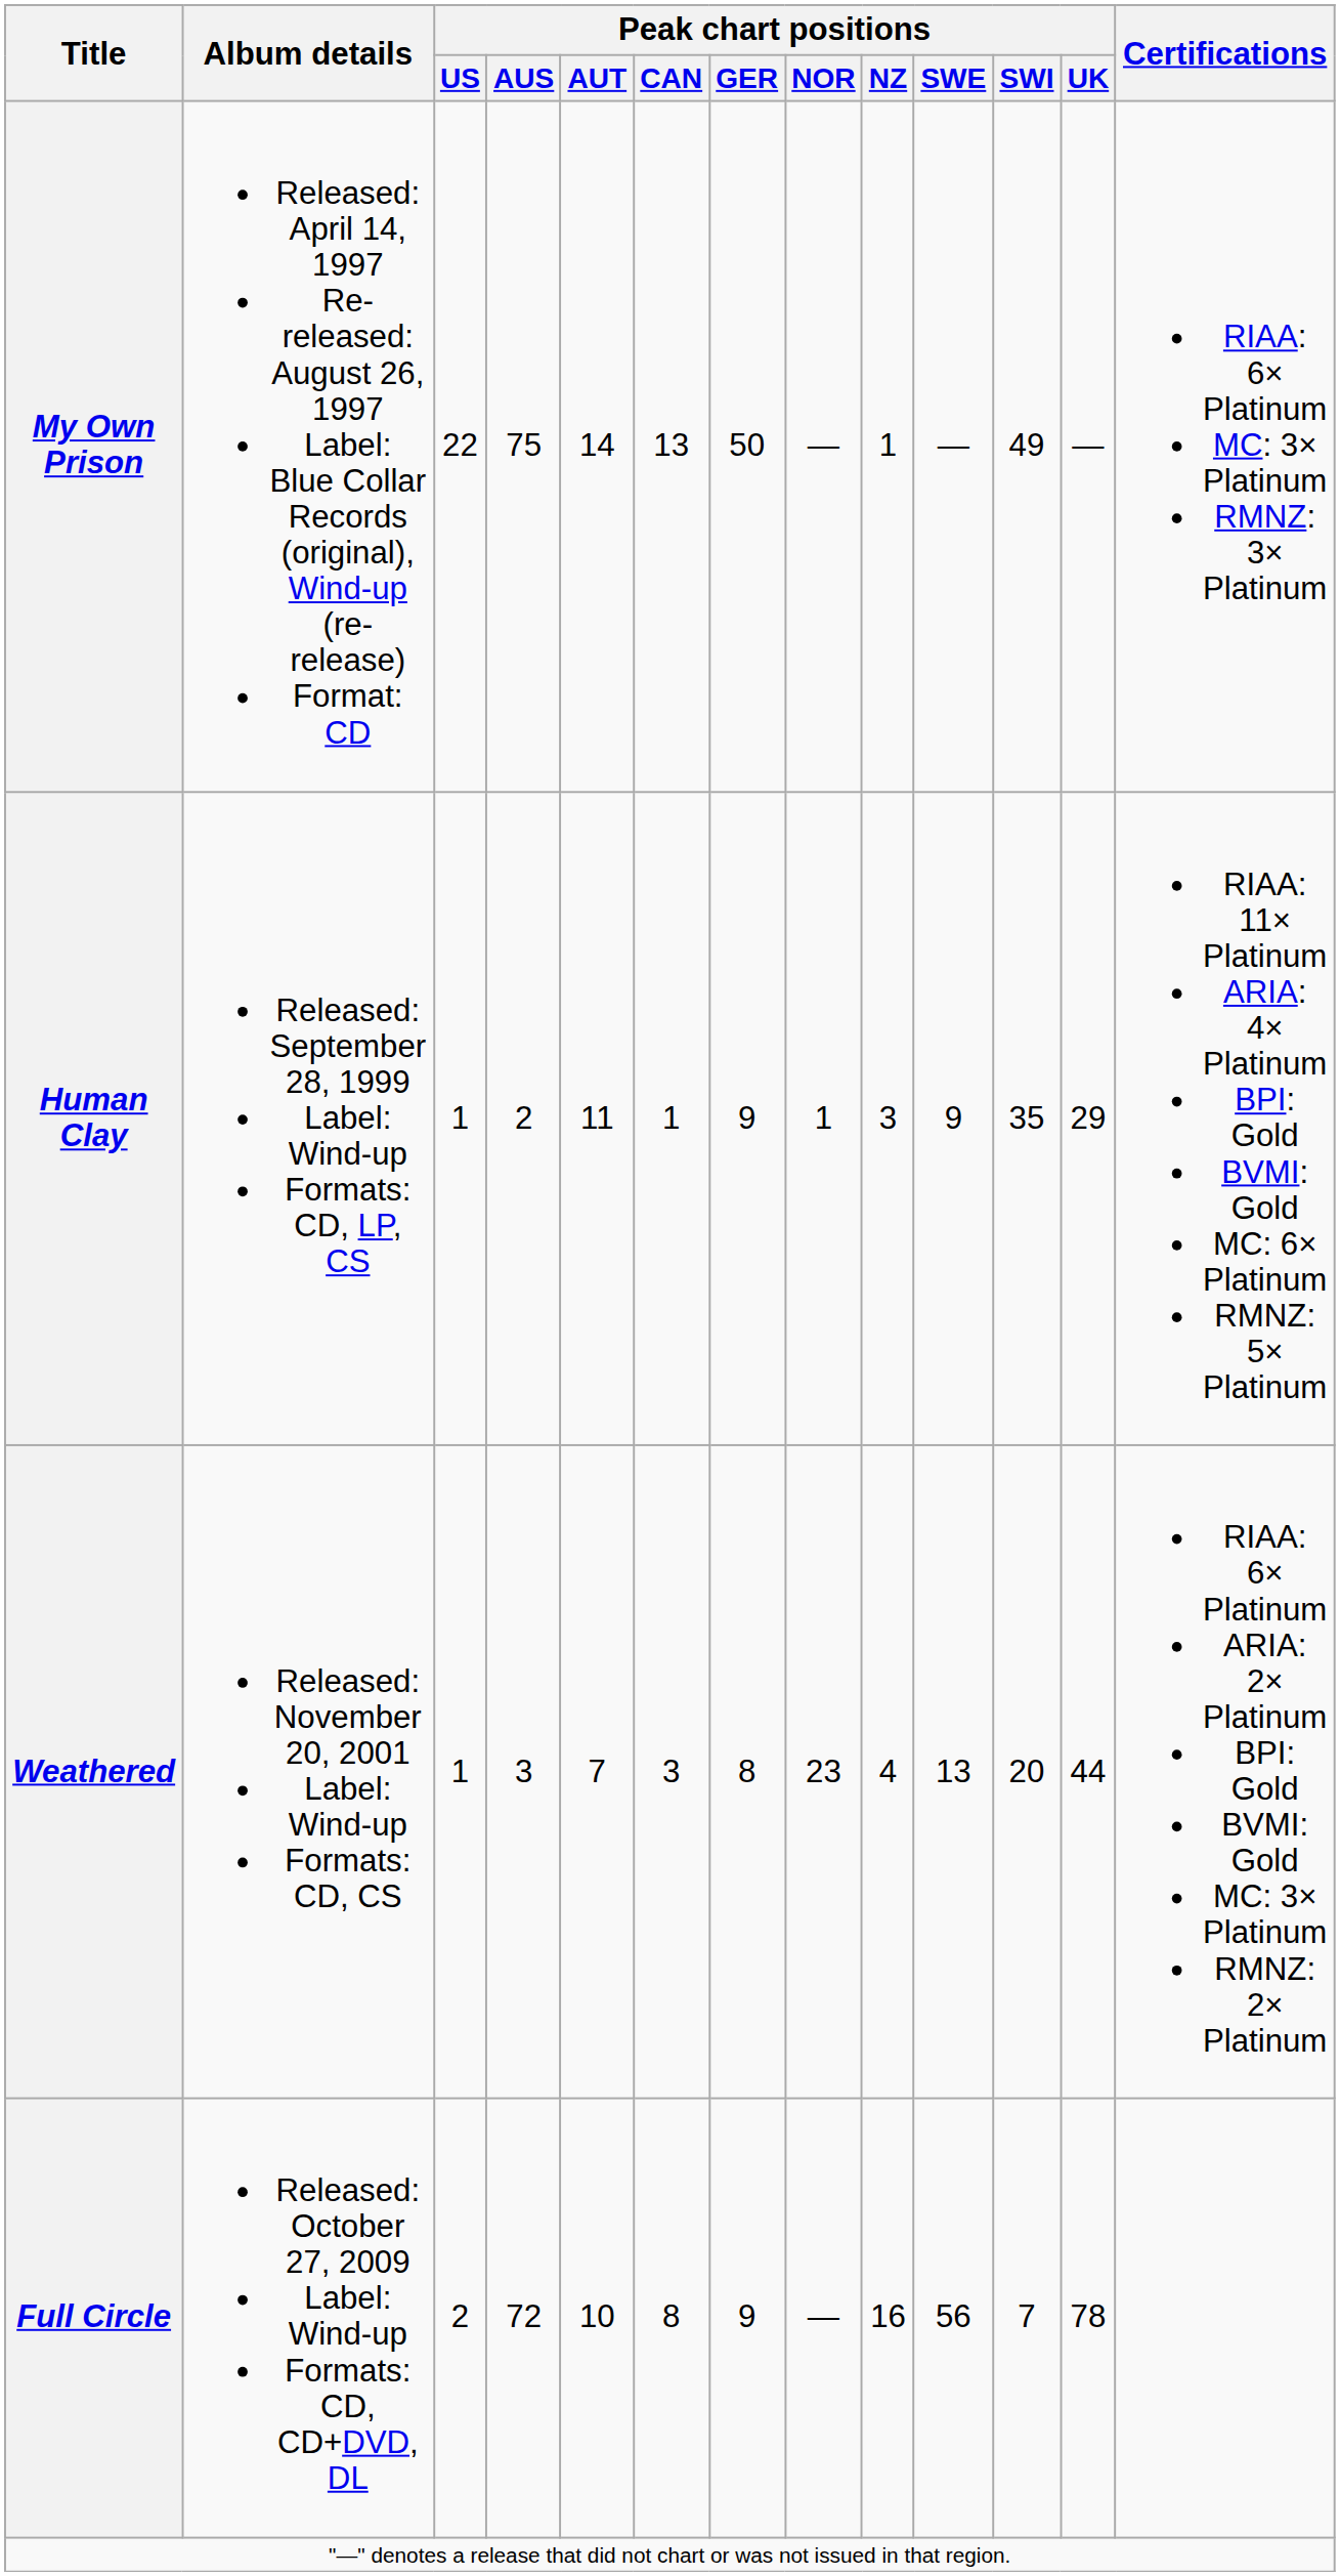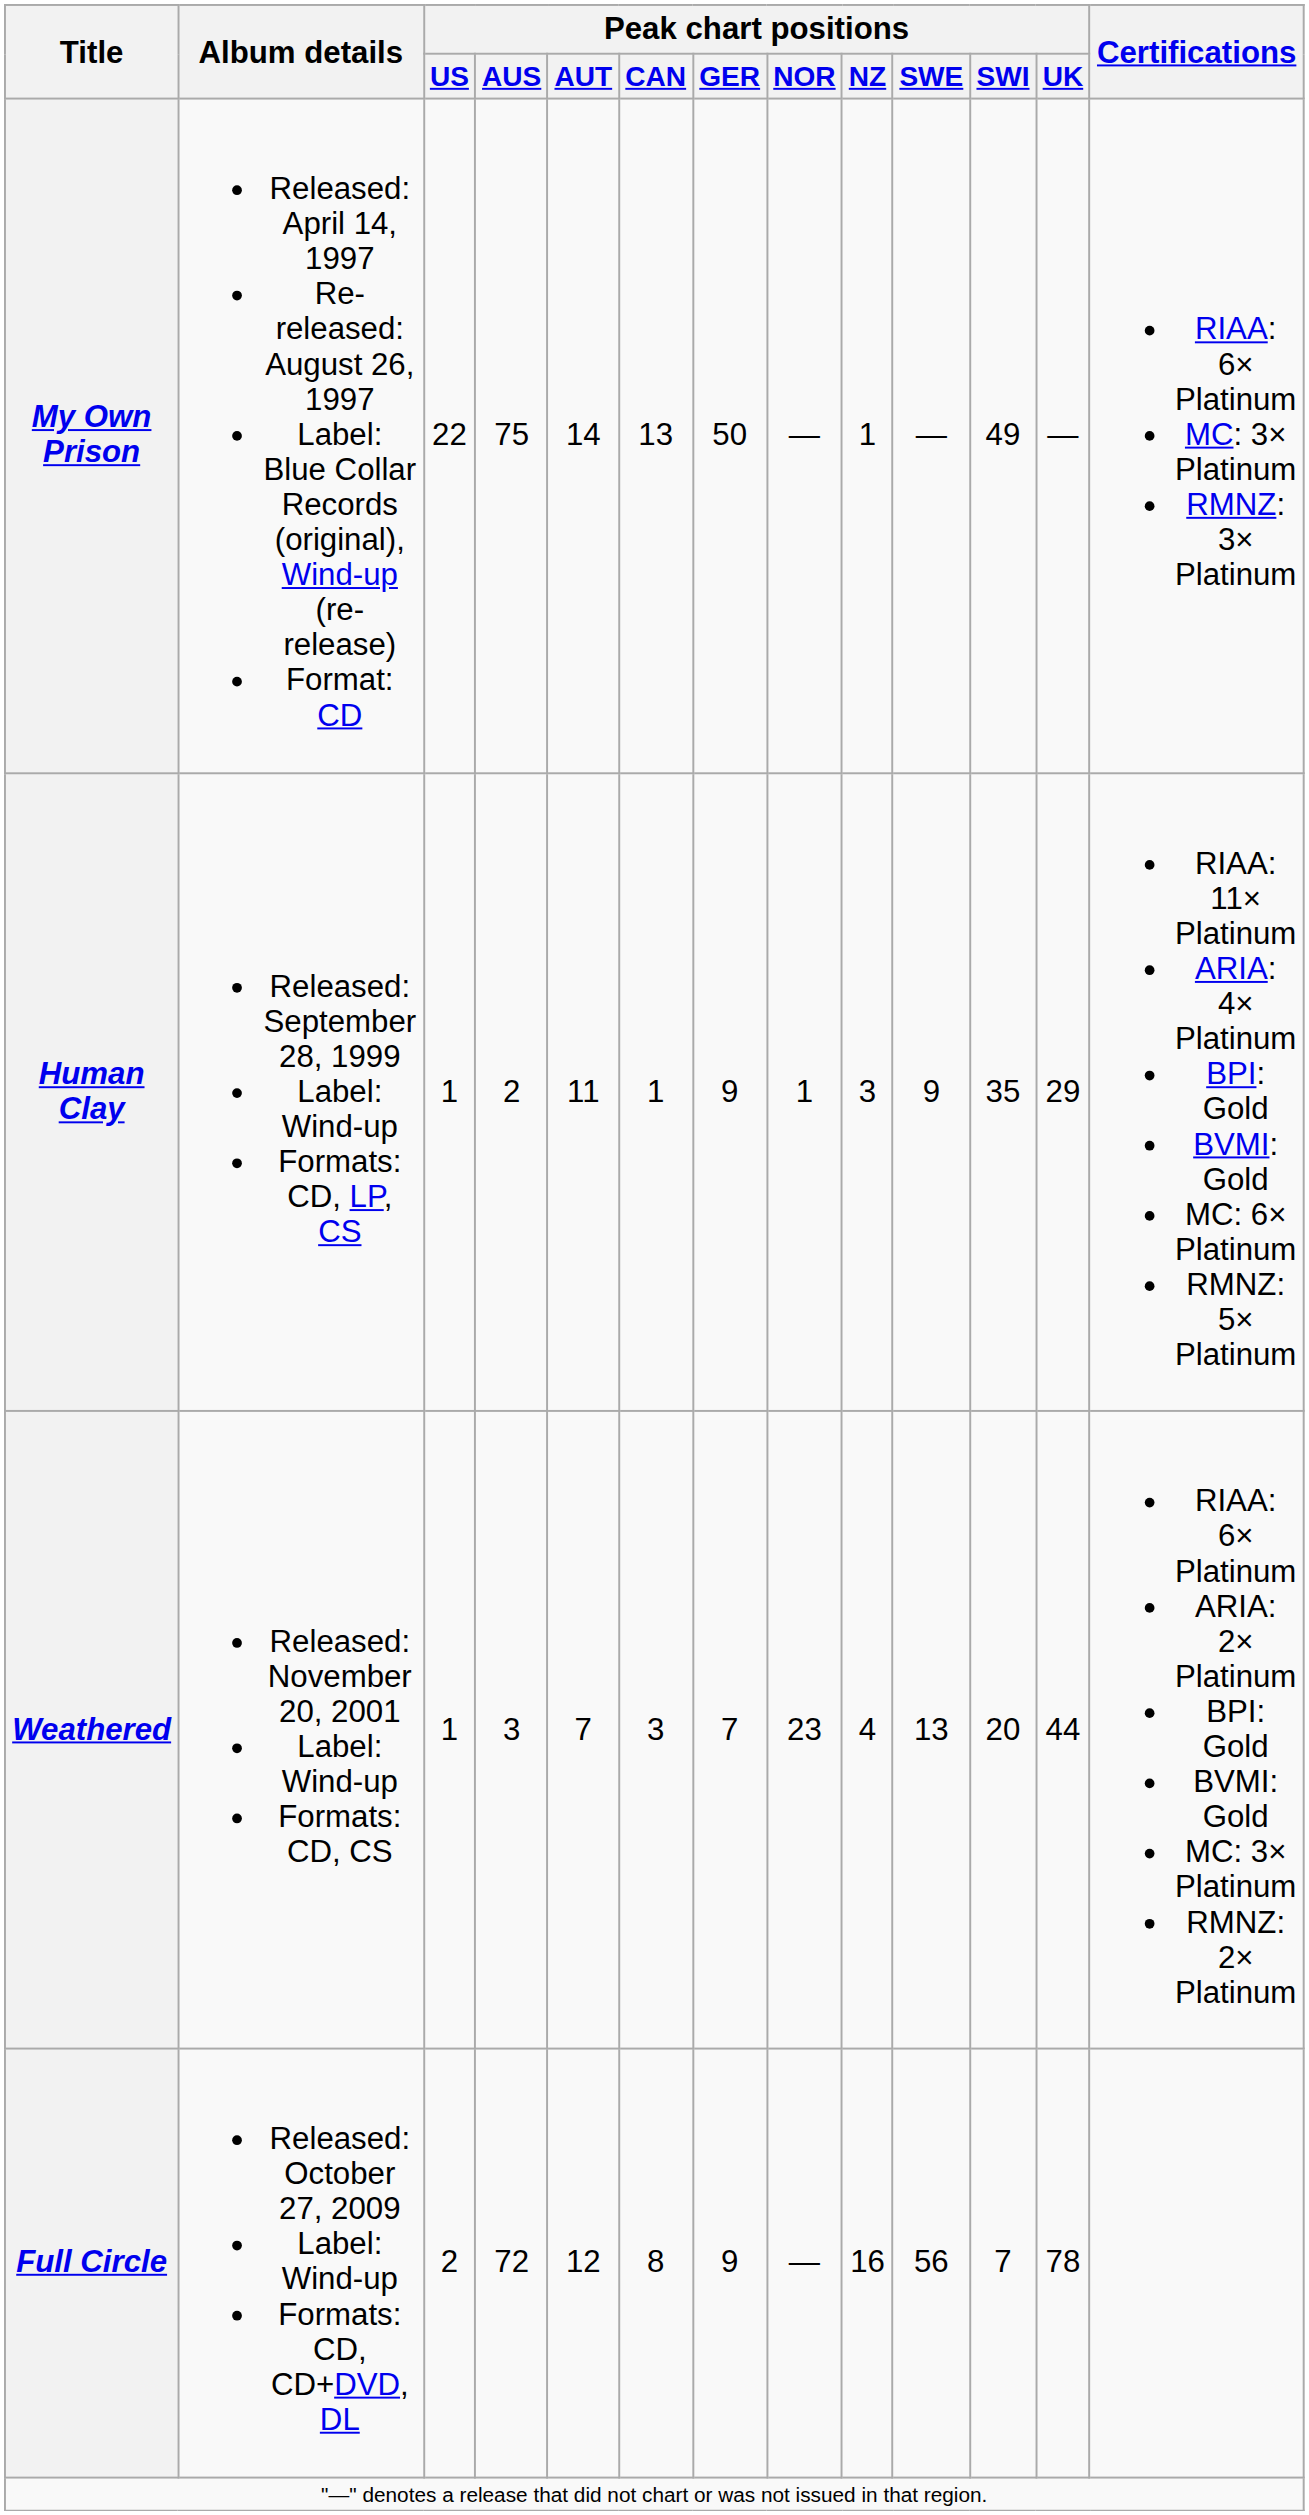 <table class="wikitable plainrowheaders" style="text-align:center;">
 <tr>
 <th scope="col" rowspan="2" style="width:14em;">Title</th>
 <th scope="col" rowspan="2" style="width:18em;">Album details</th>
 <th scope="col" colspan="10">Peak chart positions</th>
 <th scope="col" rowspan="2" style="width:12em;"><a href='#'>Certifications</a></th>
 </tr>
 <tr>
 <th scope="col" style="width:3em;font-size:90%;"><a href='#'>US</a><br></th>
 <th scope="col" style="width:3em;font-size:90%;"><a href='#'>AUS</a><br></th>
 <th scope="col" style="width:3em;font-size:90%;"><a href='#'>AUT</a><br></th>
 <th scope="col" style="width:3em;font-size:90%;"><a href='#'>CAN</a><br></th>
 <th scope="col" style="width:3em;font-size:90%;"><a href='#'>GER</a><br></th>
 <th scope="col" style="width:3em;font-size:90%;"><a href='#'>NOR</a><br></th>
 <th scope="col" style="width:3em;font-size:90%;"><a href='#'>NZ</a><br></th>
 <th scope="col" style="width:3em;font-size:90%;"><a href='#'>SWE</a><br></th>
 <th scope="col" style="width:3em;font-size:90%;"><a href='#'>SWI</a><br></th>
 <th scope="col" style="width:3em;font-size:90%;"><a href='#'>UK</a><br></th>
 </tr>
 <tr>
 <th scope="row"><em><a href='#'>My Own Prison</a></em></th>
 <td><br><ul><li>Released: April 14, 1997</li><li>Re-released: August 26, 1997</li><li>Label: Blue Collar Records (original), <a href='#'>Wind-up</a> (re-release)</li><li>Format: <a href='#'>CD</a></li></ul></td>
 <td>22</td>
 <td>75</td>
 <td>14</td>
 <td>13</td>
 <td>50</td>
 <td>—</td>
 <td>1</td>
 <td>—</td>
 <td>49</td>
 <td>—</td>
 <td><br><ul><li><a href='#'>RIAA</a>: 6× Platinum</li><li><a href='#'>MC</a>: 3× Platinum</li><li><a href='#'>RMNZ</a>: 3× Platinum</li></ul></td>
 </tr>
 <tr>
 <th scope="row"><em><a href='#'>Human Clay</a></em></th>
 <td><br><ul><li>Released: September 28, 1999</li><li>Label: Wind-up</li><li>Formats: CD, <a href='#'>LP</a>, <a href='#'>CS</a></li></ul></td>
 <td>1</td>
 <td>2</td>
 <td>11</td>
 <td>1</td>
 <td>9</td>
 <td>1</td>
 <td>3</td>
 <td>9</td>
 <td>35</td>
 <td>29</td>
 <td><br><ul><li>RIAA: 11× Platinum</li><li><a href='#'>ARIA</a>: 4× Platinum</li><li><a href='#'>BPI</a>: Gold</li><li><a href='#'>BVMI</a>: Gold</li><li>MC: 6× Platinum</li><li>RMNZ: 5× Platinum</li></ul></td>
 </tr>
 <tr>
 <th scope="row"><em><a href='#'>Weathered</a></em></th>
 <td><br><ul><li>Released: November 20, 2001</li><li>Label: Wind-up</li><li>Formats: CD, CS</li></ul></td>
 <td>1</td>
 <td>3</td>
 <td>7</td>
 <td>3</td>
-<td>8</td>
+<td>7</td>
 <td>23</td>
 <td>4</td>
 <td>13</td>
 <td>20</td>
 <td>44</td>
 <td><br><ul><li>RIAA: 6× Platinum</li><li>ARIA: 2× Platinum</li><li>BPI: Gold</li><li>BVMI: Gold</li><li>MC: 3× Platinum</li><li>RMNZ: 2× Platinum</li></ul></td>
 </tr>
 <tr>
 <th scope="row"><em><a href='#'>Full Circle</a></em></th>
 <td><br><ul><li>Released: October 27, 2009</li><li>Label: Wind-up</li><li>Formats: CD, CD+<a href='#'>DVD</a>, <a href='#'>DL</a></li></ul></td>
 <td>2</td>
 <td>72</td>
-<td>10</td>
+<td>12</td>
 <td>8</td>
 <td>9</td>
 <td>—</td>
 <td>16</td>
 <td>56</td>
 <td>7</td>
 <td>78</td>
 <td></td>
 </tr>
 <tr>
 <td align="center" colspan="13" style="font-size: 8pt">"—" denotes a release that did not chart or was not issued in that region.</td>
 </tr>
 </table>
